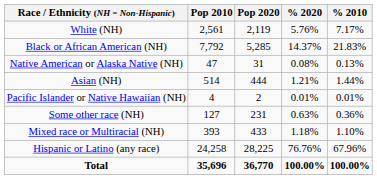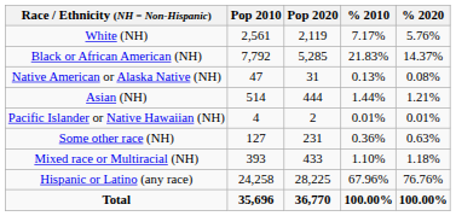 <table class="wikitable" style="text-align:center;">
 <tr>
 <th>Race / Ethnicity <small>(<em>NH = Non-Hispanic</em>)</small></th>
 <th>Pop 2010</th>
 <th>Pop 2020</th>
+<th>% 2010</th>
 <th>% 2020</th>
-<th>% 2010</th>
 </tr>
 <tr>
 <td><a href='#'>White</a> (NH)</td>
 <td>2,561</td>
 <td>2,119</td>
+<td>7.17%</td>
 <td>5.76%</td>
-<td>7.17%</td>
 </tr>
 <tr>
 <td><a href='#'>Black or African American</a> (NH)</td>
 <td>7,792</td>
 <td>5,285</td>
+<td>21.83%</td>
 <td>14.37%</td>
-<td>21.83%</td>
 </tr>
 <tr>
 <td><a href='#'>Native American</a> or <a href='#'>Alaska Native</a> (NH)</td>
 <td>47</td>
 <td>31</td>
+<td>0.13%</td>
 <td>0.08%</td>
-<td>0.13%</td>
 </tr>
 <tr>
 <td><a href='#'>Asian</a> (NH)</td>
 <td>514</td>
 <td>444</td>
+<td>1.44%</td>
 <td>1.21%</td>
-<td>1.44%</td>
 </tr>
 <tr>
 <td><a href='#'>Pacific Islander</a> or <a href='#'>Native Hawaiian</a> (NH)</td>
 <td>4</td>
 <td>2</td>
 <td>0.01%</td>
 <td>0.01%</td>
 </tr>
 <tr>
 <td><a href='#'>Some other race</a> (NH)</td>
 <td>127</td>
 <td>231</td>
+<td>0.36%</td>
 <td>0.63%</td>
-<td>0.36%</td>
 </tr>
 <tr>
 <td><a href='#'>Mixed race or Multiracial</a> (NH)</td>
 <td>393</td>
 <td>433</td>
+<td>1.10%</td>
 <td>1.18%</td>
-<td>1.10%</td>
 </tr>
 <tr>
 <td><a href='#'>Hispanic or Latino</a> (any race)</td>
 <td>24,258</td>
 <td>28,225</td>
+<td>67.96%</td>
 <td>76.76%</td>
-<td>67.96%</td>
 </tr>
 <tr>
 <td><strong>Total</strong></td>
 <td><strong>35,696</strong></td>
 <td><strong>36,770</strong></td>
 <td><strong>100.00%</strong></td>
 <td><strong>100.00%</strong></td>
 </tr>
 </table>
